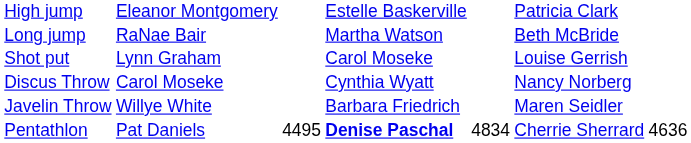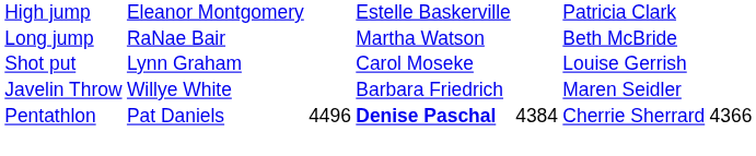 <table>
 <tr>
 <td><a href='#'>High jump</a></td>
 <td><a href='#'>Eleanor Montgomery</a></td>
 <td></td>
 <td><a href='#'>Estelle Baskerville</a></td>
 <td></td>
 <td><a href='#'>Patricia Clark</a></td>
 <td></td>
 </tr>
 <tr>
 <td><a href='#'>Long jump</a></td>
 <td><a href='#'>RaNae Bair</a></td>
 <td></td>
 <td><a href='#'>Martha Watson</a></td>
 <td></td>
 <td><a href='#'>Beth McBride</a></td>
 <td></td>
 </tr>
 <tr>
 <td><a href='#'>Shot put</a></td>
 <td><a href='#'>Lynn Graham</a></td>
 <td></td>
 <td><a href='#'>Carol Moseke</a></td>
 <td></td>
 <td><a href='#'>Louise Gerrish</a></td>
 <td></td>
 </tr>
 <tr>
-<td><a href='#'>Discus Throw</a></td>
-<td><a href='#'>Carol Moseke</a></td>
-<td></td>
-<td><a href='#'>Cynthia Wyatt</a></td>
-<td></td>
-<td><a href='#'>Nancy Norberg</a></td>
-<td></td>
-</tr>
-<tr>
 <td><a href='#'>Javelin Throw</a></td>
 <td><a href='#'>Willye White</a></td>
 <td></td>
 <td><a href='#'>Barbara Friedrich</a></td>
 <td></td>
 <td><a href='#'>Maren Seidler</a></td>
 <td></td>
 </tr>
 <tr>
 <td><a href='#'>Pentathlon</a></td>
 <td><a href='#'>Pat Daniels</a></td>
-<td>4495</td>
+<td>4496</td>
 <td><strong><a href='#'>Denise Paschal</a></strong></td>
-<td>4834</td>
+<td>4384</td>
 <td><a href='#'>Cherrie Sherrard</a></td>
-<td>4636</td>
+<td>4366</td>
 </tr>
 </table>
